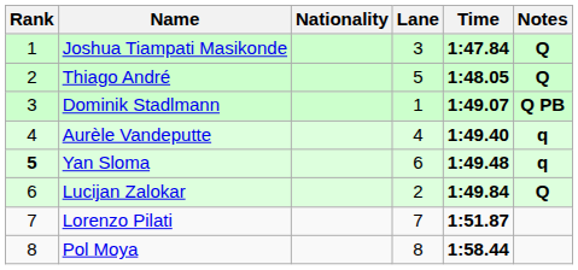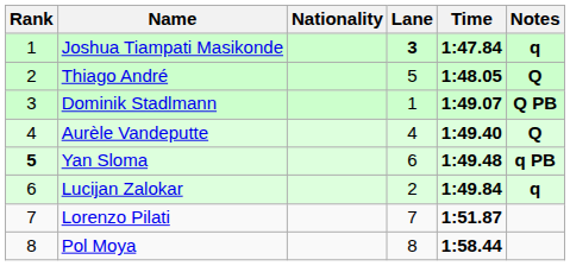 <table class="wikitable sortable" style="text-align:center">
 <tr>
 <th>Rank</th>
 <th>Name</th>
 <th>Nationality</th>
 <th>Lane</th>
 <th>Time</th>
 <th>Notes</th>
 </tr>
 <tr bgcolor=ccffcc>
 <td>1</td>
 <td align=left><a href='#'>Joshua Tiampati Masikonde</a></td>
 <td align=left></td>
-<td>3</td>
+<td><strong>3</strong></td>
 <td><strong>1:47.84</strong></td>
-<td><strong>Q</strong></td>
+<td><strong>q</strong></td>
 </tr>
 <tr bgcolor=ccffcc>
 <td>2</td>
 <td align=left><a href='#'>Thiago André</a></td>
 <td align=left></td>
 <td>5</td>
 <td><strong>1:48.05</strong></td>
 <td><strong>Q</strong></td>
 </tr>
 <tr bgcolor=ccffcc>
 <td>3</td>
 <td align=left><a href='#'>Dominik Stadlmann</a></td>
 <td align=left></td>
 <td>1</td>
 <td><strong>1:49.07</strong></td>
 <td><strong>Q PB</strong></td>
 </tr>
 <tr bgcolor=ddffdd>
 <td>4</td>
 <td align=left><a href='#'>Aurèle Vandeputte</a></td>
 <td align=left></td>
 <td>4</td>
 <td><strong>1:49.40</strong></td>
-<td><strong>q</strong></td>
+<td><strong>Q</strong></td>
 </tr>
 <tr bgcolor=ddffdd>
 <td><strong>5</strong></td>
 <td align=left><a href='#'>Yan Sloma</a></td>
 <td align=left></td>
 <td>6</td>
 <td><strong>1:49.48</strong></td>
-<td><strong>q</strong></td>
+<td><strong>q PB</strong></td>
 </tr>
 <tr bgcolor=ddffdd>
 <td>6</td>
 <td align=left><a href='#'>Lucijan Zalokar</a></td>
 <td align=left></td>
 <td>2</td>
 <td><strong>1:49.84</strong></td>
-<td><strong>Q</strong></td>
+<td><strong>q</strong></td>
 </tr>
 <tr>
 <td>7</td>
 <td align=left><a href='#'>Lorenzo Pilati</a></td>
 <td align=left></td>
 <td>7</td>
 <td><strong>1:51.87</strong></td>
 <td></td>
 </tr>
 <tr>
 <td>8</td>
 <td align=left><a href='#'>Pol Moya</a></td>
 <td align=left></td>
 <td>8</td>
 <td><strong>1:58.44</strong></td>
 <td></td>
 </tr>
 </table>
